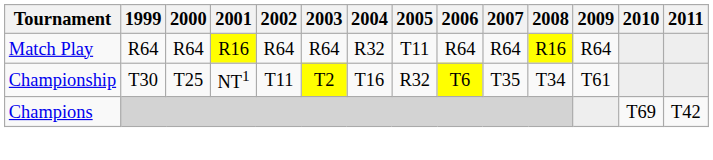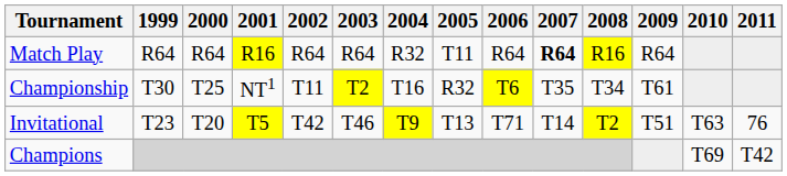 <table class="wikitable" style="text-align:center;">
 <tr>
 <th>Tournament</th>
 <th>1999</th>
 <th>2000</th>
 <th>2001</th>
 <th>2002</th>
 <th>2003</th>
 <th>2004</th>
 <th>2005</th>
 <th>2006</th>
 <th>2007</th>
 <th>2008</th>
 <th>2009</th>
 <th>2010</th>
 <th>2011</th>
 </tr>
 <tr>
 <td align="left"><a href='#'>Match Play</a></td>
 <td>R64</td>
 <td>R64</td>
 <td style="background:yellow;">R16</td>
 <td>R64</td>
 <td>R64</td>
 <td>R32</td>
 <td>T11</td>
 <td>R64</td>
-<td>R64</td>
+<td><strong>R64</strong></td>
 <td style="background:yellow;">R16</td>
 <td>R64</td>
 <td style="background:#eeeeee;"></td>
 <td style="background:#eeeeee;"></td>
 </tr>
 <tr>
 <td align="left"><a href='#'>Championship</a></td>
 <td>T30</td>
 <td>T25</td>
 <td>NT<sup>1</sup></td>
 <td>T11</td>
 <td style="background:yellow;">T2</td>
 <td>T16</td>
 <td>R32</td>
 <td style="background:yellow;">T6</td>
 <td>T35</td>
 <td>T34</td>
 <td>T61</td>
 <td style="background:#eeeeee;"></td>
 <td style="background:#eeeeee;"></td>
 </tr>
 <tr>
+<td align="left"><a href='#'>Invitational</a></td>
+<td>T23</td>
+<td>T20</td>
+<td style="background:yellow;">T5</td>
+<td>T42</td>
+<td>T46</td>
+<td style="background:yellow;">T9</td>
+<td>T13</td>
+<td>T71</td>
+<td>T14</td>
+<td style="background:yellow;">T2</td>
+<td>T51</td>
+<td>T63</td>
+<td>76</td>
+</tr>
+<tr>
 <td align="left"><a href='#'>Champions</a></td>
 <td colspan=10 style="background:#D3D3D3;"></td>
 <td style="background:#eeeeee;"></td>
 <td>T69</td>
 <td>T42</td>
 </tr>
 </table>
